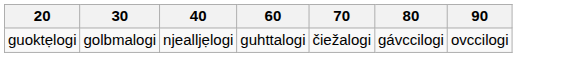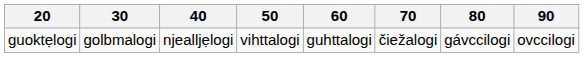 <table class="wikitable">
 <tr>
 <th>20</th>
 <th>30</th>
 <th>40</th>
+<th>50</th>
 <th>60</th>
 <th>70</th>
 <th>80</th>
 <th>90</th>
 </tr>
 <tr>
 <td>guoktẹlogi</td>
 <td>golbmalogi</td>
 <td>njealljẹlogi</td>
+<td>vihttalogi</td>
 <td>guhttalogi</td>
 <td>čiežalogi</td>
 <td>gávccilogi</td>
 <td>ovccilogi</td>
 </tr>
 </table>
